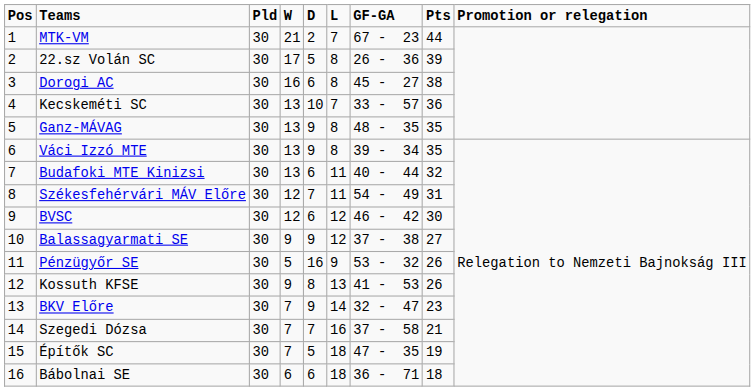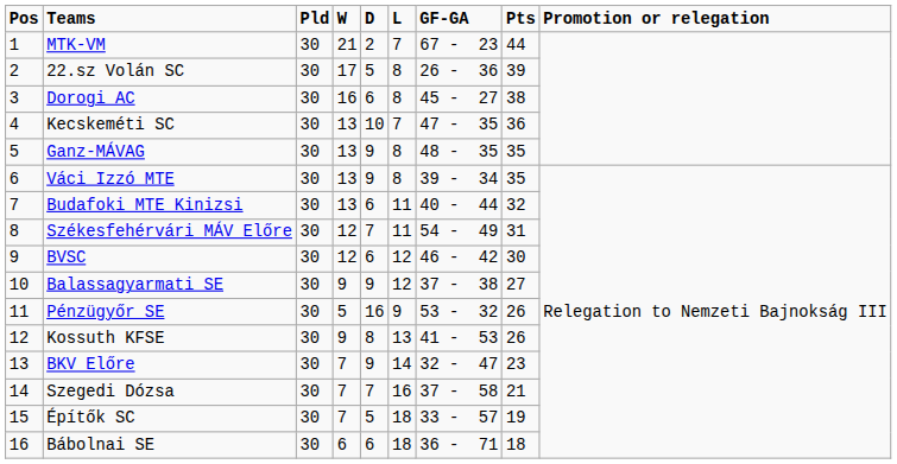 <table class="wikitable">
 <tr>
 <td><strong>Pos</strong></td>
 <td><strong>Teams</strong></td>
 <td><strong>Pld</strong></td>
 <td><strong>W</strong></td>
 <td><strong>D</strong></td>
 <td><strong>L</strong></td>
 <td><strong>GF-GA</strong></td>
 <td><strong>Pts</strong></td>
 <td><strong>Promotion or relegation</strong></td>
 </tr>
 <tr>
 <td>1</td>
 <td><a href='#'>MTK-VM</a></td>
 <td>30</td>
 <td>21</td>
 <td>2</td>
 <td>7</td>
 <td>67 -  23</td>
 <td>44</td>
 <td rowspan="5"></td>
 </tr>
 <tr>
 <td>2</td>
 <td>22.sz Volán SC</td>
 <td>30</td>
 <td>17</td>
 <td>5</td>
 <td>8</td>
 <td>26 -  36</td>
 <td>39</td>
 </tr>
 <tr>
 <td>3</td>
 <td><a href='#'>Dorogi AC</a></td>
 <td>30</td>
 <td>16</td>
 <td>6</td>
 <td>8</td>
 <td>45 -  27</td>
 <td>38</td>
 </tr>
 <tr>
 <td>4</td>
 <td>Kecskeméti SC</td>
 <td>30</td>
 <td>13</td>
 <td>10</td>
 <td>7</td>
-<td>33 -  57</td>
+<td>47 -  35</td>
 <td>36</td>
 </tr>
 <tr>
 <td>5</td>
 <td><a href='#'>Ganz-MÁVAG</a></td>
 <td>30</td>
 <td>13</td>
 <td>9</td>
 <td>8</td>
 <td>48 -  35</td>
 <td>35</td>
 </tr>
 <tr>
 <td>6</td>
 <td><a href='#'>Váci Izzó MTE</a></td>
 <td>30</td>
 <td>13</td>
 <td>9</td>
 <td>8</td>
 <td>39 -  34</td>
 <td>35</td>
 <td rowspan="11">Relegation to Nemzeti Bajnokság III</td>
 </tr>
 <tr>
 <td>7</td>
 <td><a href='#'>Budafoki MTE Kinizsi</a></td>
 <td>30</td>
 <td>13</td>
 <td>6</td>
 <td>11</td>
 <td>40 -  44</td>
 <td>32</td>
 </tr>
 <tr>
 <td>8</td>
 <td><a href='#'>Székesfehérvári MÁV Előre</a></td>
 <td>30</td>
 <td>12</td>
 <td>7</td>
 <td>11</td>
 <td>54 -  49</td>
 <td>31</td>
 </tr>
 <tr>
 <td>9</td>
 <td><a href='#'>BVSC</a></td>
 <td>30</td>
 <td>12</td>
 <td>6</td>
 <td>12</td>
 <td>46 -  42</td>
 <td>30</td>
 </tr>
 <tr>
 <td>10</td>
 <td><a href='#'>Balassagyarmati SE</a></td>
 <td>30</td>
 <td>9</td>
 <td>9</td>
 <td>12</td>
 <td>37 -  38</td>
 <td>27</td>
 </tr>
 <tr>
 <td>11</td>
 <td><a href='#'>Pénzügyőr SE</a></td>
 <td>30</td>
 <td>5</td>
 <td>16</td>
 <td>9</td>
 <td>53 -  32</td>
 <td>26</td>
 </tr>
 <tr>
 <td>12</td>
 <td>Kossuth KFSE</td>
 <td>30</td>
 <td>9</td>
 <td>8</td>
 <td>13</td>
 <td>41 -  53</td>
 <td>26</td>
 </tr>
 <tr>
 <td>13</td>
 <td><a href='#'>BKV Előre</a></td>
 <td>30</td>
 <td>7</td>
 <td>9</td>
 <td>14</td>
 <td>32 -  47</td>
 <td>23</td>
 </tr>
 <tr>
 <td>14</td>
 <td>Szegedi Dózsa</td>
 <td>30</td>
 <td>7</td>
 <td>7</td>
 <td>16</td>
 <td>37 -  58</td>
 <td>21</td>
 </tr>
 <tr>
 <td>15</td>
 <td>Építők SC</td>
 <td>30</td>
 <td>7</td>
 <td>5</td>
 <td>18</td>
-<td>47 -  35</td>
+<td>33 -  57</td>
 <td>19</td>
 </tr>
 <tr>
 <td>16</td>
 <td>Bábolnai SE</td>
 <td>30</td>
 <td>6</td>
 <td>6</td>
 <td>18</td>
 <td>36 -  71</td>
 <td>18</td>
 </tr>
 </table>
